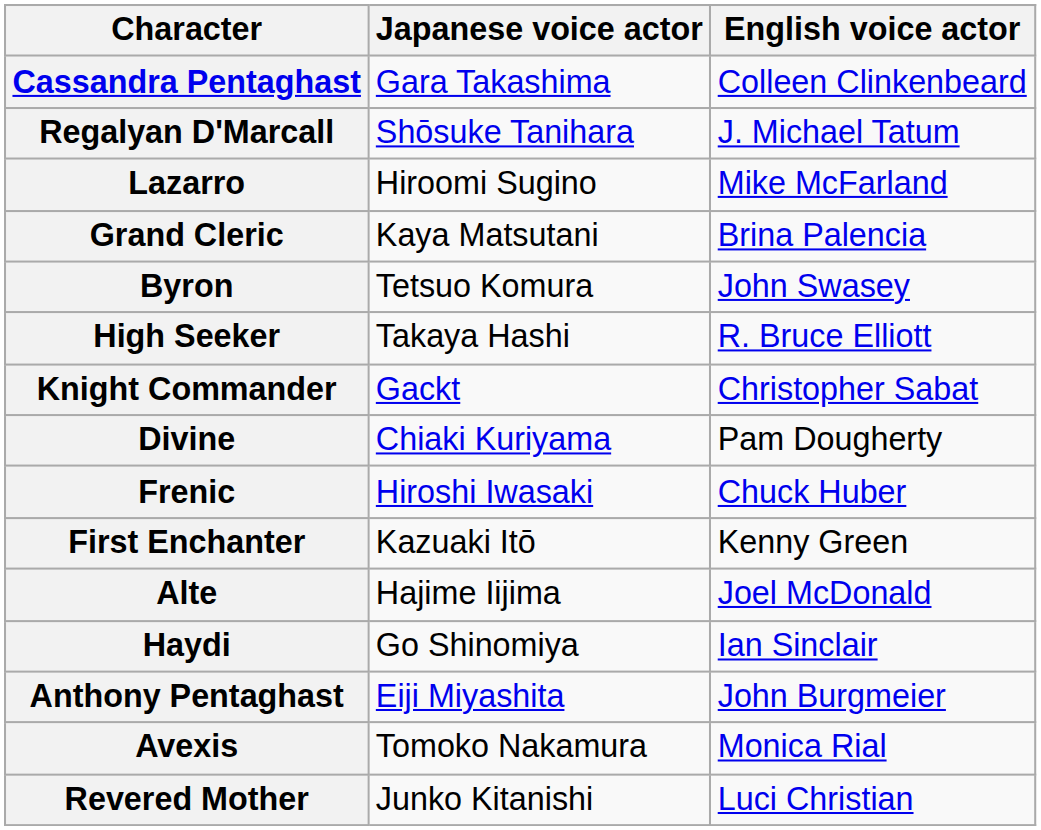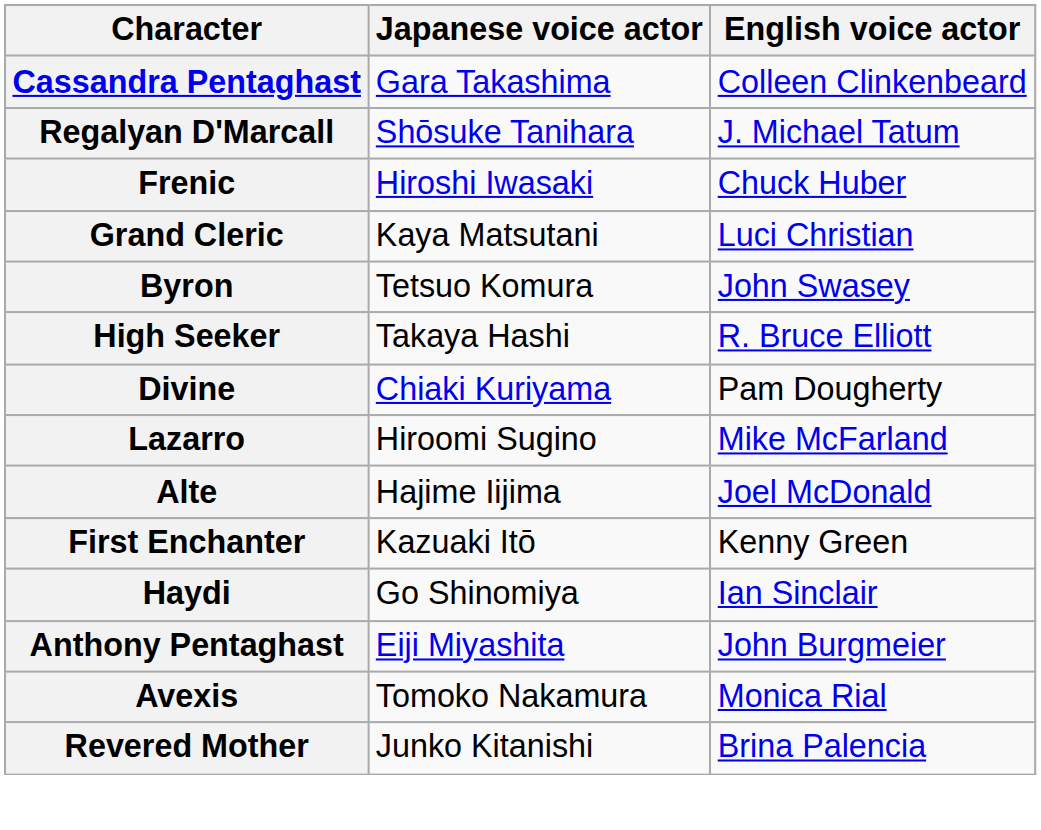 <table class="wikitable">
 <tr>
 <th>Character</th>
 <th>Japanese voice actor</th>
 <th>English voice actor</th>
 </tr>
 <tr>
 <th><a href='#'>Cassandra Pentaghast</a></th>
 <td><a href='#'>Gara Takashima</a></td>
 <td><a href='#'>Colleen Clinkenbeard</a></td>
 </tr>
 <tr>
 <th>Regalyan D'Marcall</th>
 <td><a href='#'>Shōsuke Tanihara</a></td>
 <td><a href='#'>J. Michael Tatum</a></td>
 </tr>
 <tr>
-<th>Lazarro</th>
-<td>Hiroomi Sugino</td>
-<td><a href='#'>Mike McFarland</a></td>
+<th>Frenic</th>
+<td><a href='#'>Hiroshi Iwasaki</a></td>
+<td><a href='#'>Chuck Huber</a></td>
 </tr>
 <tr>
 <th>Grand Cleric</th>
 <td>Kaya Matsutani</td>
-<td><a href='#'>Brina Palencia</a></td>
+<td><a href='#'>Luci Christian</a></td>
 </tr>
 <tr>
 <th>Byron</th>
 <td>Tetsuo Komura</td>
 <td><a href='#'>John Swasey</a></td>
 </tr>
 <tr>
 <th>High Seeker</th>
 <td>Takaya Hashi</td>
 <td><a href='#'>R. Bruce Elliott</a></td>
 </tr>
 <tr>
-<th>Knight Commander</th>
-<td><a href='#'>Gackt</a></td>
-<td><a href='#'>Christopher Sabat</a></td>
-</tr>
-<tr>
 <th>Divine</th>
 <td><a href='#'>Chiaki Kuriyama</a></td>
 <td>Pam Dougherty</td>
 </tr>
 <tr>
-<th>Frenic</th>
-<td><a href='#'>Hiroshi Iwasaki</a></td>
-<td><a href='#'>Chuck Huber</a></td>
+<th>Lazarro</th>
+<td>Hiroomi Sugino</td>
+<td><a href='#'>Mike McFarland</a></td>
+</tr>
+<tr>
+<th>Alte</th>
+<td>Hajime Iijima</td>
+<td><a href='#'>Joel McDonald</a></td>
 </tr>
 <tr>
 <th>First Enchanter</th>
 <td>Kazuaki Itō</td>
 <td>Kenny Green</td>
-</tr>
-<tr>
-<th>Alte</th>
-<td>Hajime Iijima</td>
-<td><a href='#'>Joel McDonald</a></td>
 </tr>
 <tr>
 <th>Haydi</th>
 <td>Go Shinomiya</td>
 <td><a href='#'>Ian Sinclair</a></td>
 </tr>
 <tr>
 <th>Anthony Pentaghast</th>
 <td><a href='#'>Eiji Miyashita</a></td>
 <td><a href='#'>John Burgmeier</a></td>
 </tr>
 <tr>
 <th>Avexis</th>
 <td>Tomoko Nakamura</td>
 <td><a href='#'>Monica Rial</a></td>
 </tr>
 <tr>
 <th>Revered Mother</th>
 <td>Junko Kitanishi</td>
-<td><a href='#'>Luci Christian</a></td>
+<td><a href='#'>Brina Palencia</a></td>
 </tr>
 </table>
